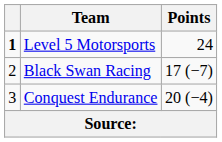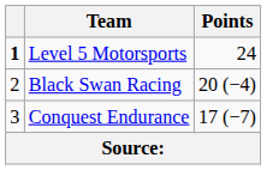 <table class="wikitable" style="font-size: 95%;">
 <tr>
 <th scope="col"></th>
 <th scope="col">Team</th>
 <th scope="col">Points</th>
 </tr>
 <tr>
 <td align=center><strong>1</strong></td>
 <td> <a href='#'>Level 5 Motorsports</a></td>
 <td align=right>24</td>
 </tr>
 <tr>
 <td align=center>2</td>
 <td> <a href='#'>Black Swan Racing</a></td>
-<td align=right>17 (−7)</td>
+<td align=right>20 (−4)</td>
 </tr>
 <tr>
 <td align=center>3</td>
 <td> <a href='#'>Conquest Endurance</a></td>
-<td align=right>20 (−4)</td>
+<td align=right>17 (−7)</td>
 </tr>
 <tr>
 <th colspan=4>Source:</th>
 </tr>
 </table>
